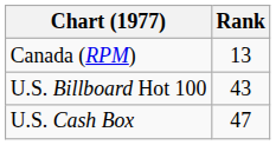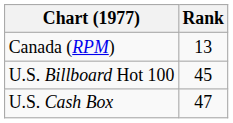 <table class="wikitable">
 <tr>
 <th align="left">Chart (1977)</th>
 <th style="text-align:center;">Rank</th>
 </tr>
 <tr>
 <td>Canada (<em><a href='#'>RPM</a></em>)</td>
 <td style="text-align:center;">13</td>
 </tr>
 <tr>
 <td>U.S. <em>Billboard</em> Hot 100</td>
-<td style="text-align:center;">43</td>
+<td style="text-align:center;">45</td>
 </tr>
 <tr>
 <td>U.S. <em>Cash Box</em> </td>
 <td style="text-align:center;">47</td>
 </tr>
 </table>
